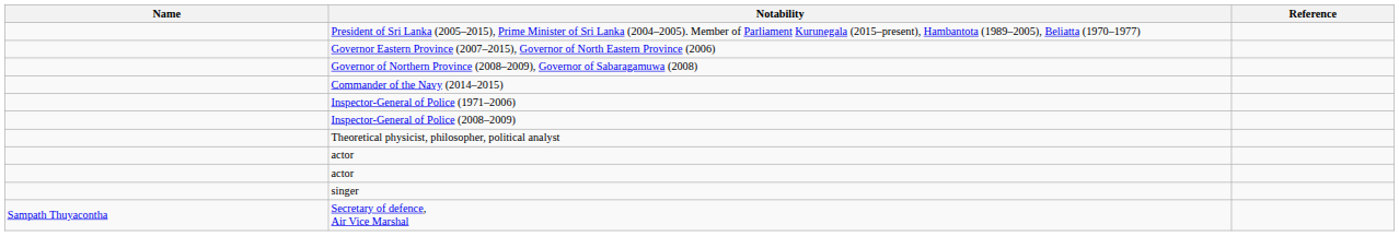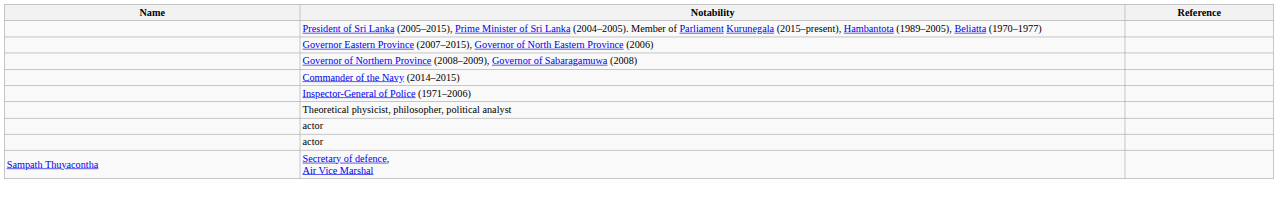 <table class="wikitable sortable" style="width:100%">
 <tr>
 <th style="width:*;">Name</th>
 <th style="width:65%;" class="unsortable">Notability</th>
 <th style="width:*;" class="unsortable">Reference</th>
 </tr>
 <tr>
 <td></td>
 <td><a href='#'>President of Sri Lanka</a> (2005–2015), <a href='#'>Prime Minister of Sri Lanka</a> (2004–2005). Member of <a href='#'>Parliament</a> <a href='#'>Kurunegala</a> (2015–present), <a href='#'>Hambantota</a> (1989–2005), <a href='#'>Beliatta</a> (1970–1977)</td>
 <td style="text-align:center;"></td>
 </tr>
 <tr>
 <td></td>
 <td><a href='#'>Governor Eastern Province</a> (2007–2015), <a href='#'>Governor of North Eastern Province</a> (2006)</td>
 <td style="text-align:center;"></td>
 </tr>
 <tr>
 <td></td>
 <td><a href='#'>Governor of Northern Province</a> (2008–2009), <a href='#'>Governor of Sabaragamuwa</a> (2008)</td>
 <td style="text-align:center;"></td>
 </tr>
 <tr>
 <td></td>
 <td><a href='#'>Commander of the Navy</a> (2014–2015)</td>
 <td style="text-align:center;"></td>
 </tr>
 <tr>
 <td></td>
 <td><a href='#'>Inspector-General of Police</a> (1971–2006)</td>
 <td style="text-align:center;"></td>
 </tr>
 <tr>
 <td></td>
-<td><a href='#'>Inspector-General of Police</a> (2008–2009)</td>
-<td style="text-align:center;"></td>
-</tr>
-<tr>
-<td></td>
 <td>Theoretical physicist, philosopher, political analyst</td>
 <td style="text-align:center;"></td>
 </tr>
 <tr>
 <td></td>
 <td>actor</td>
 <td style="text-align:center;"></td>
 </tr>
 <tr>
 <td></td>
 <td>actor</td>
 <td style="text-align:center;"></td>
 </tr>
 <tr>
-<td></td>
-<td>singer</td>
-<td style="text-align:center;"></td>
-</tr>
-<tr>
 <td><a href='#'>Sampath Thuyacontha</a></td>
 <td><a href='#'>Secretary of defence</a>,<br><a href='#'>Air Vice Marshal</a></td>
 <td></td>
 </tr>
 </table>
